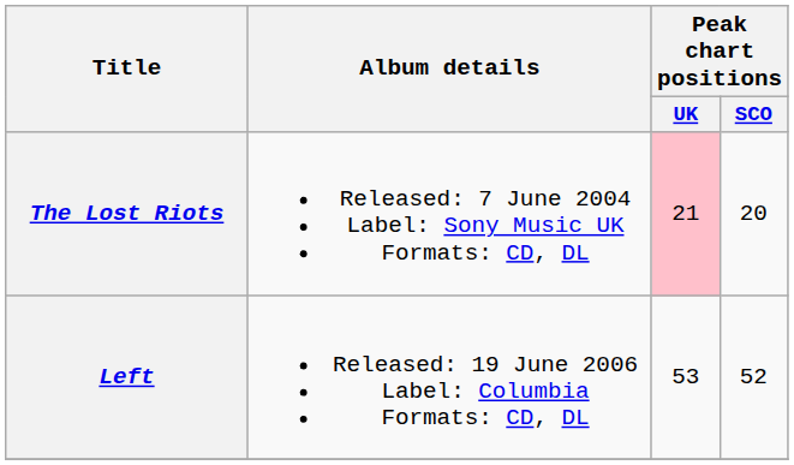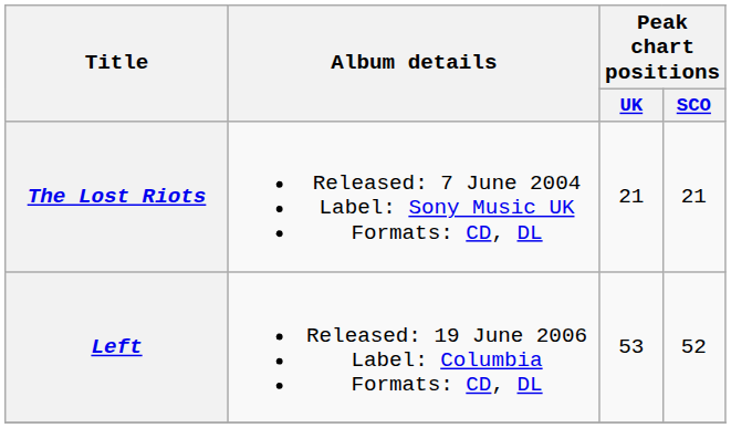 <table class="wikitable plainrowheaders" style="text-align:center;">
 <tr>
 <th scope="col" rowspan="2" style="width:10em;">Title</th>
 <th scope="col" rowspan="2" style="width:17em;">Album details</th>
 <th scope="col" colspan="2">Peak chart positions</th>
 </tr>
 <tr>
 <th scope="col" style="width:2.5em;font-size:90%;"><a href='#'>UK</a><br></th>
 <th scope="col" style="width:2.5em;font-size:90%;"><a href='#'>SCO</a><br></th>
 </tr>
 <tr>
 <th scope="row"><em><a href='#'>The Lost Riots</a></em></th>
 <td><br><ul><li>Released: 7 June 2004</li><li>Label: <a href='#'>Sony Music UK</a></li><li>Formats: <a href='#'>CD</a>, <a href='#'>DL</a></li></ul></td>
-<td style="background: pink;">21</td>
-<td>20</td>
+<td>21</td>
+<td>21</td>
 </tr>
 <tr>
 <th scope="row"><em><a href='#'>Left</a></em></th>
 <td><br><ul><li>Released: 19 June 2006</li><li>Label: <a href='#'>Columbia</a></li><li>Formats: <a href='#'>CD</a>, <a href='#'>DL</a></li></ul></td>
 <td>53</td>
 <td>52</td>
 </tr>
 <tr>
 </tr>
 </table>
